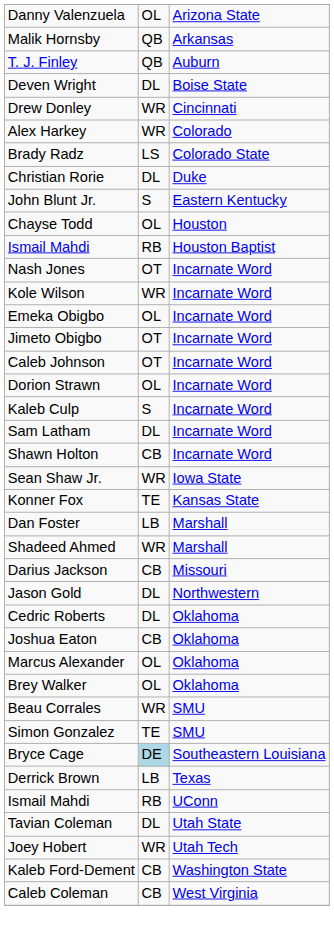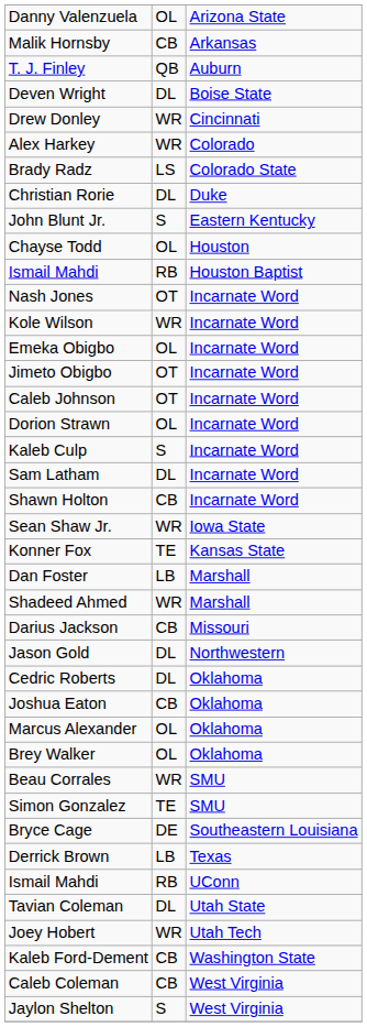 <table class="wikitable">
 <tr>
 </tr>
 <tr>
 <td>Danny Valenzuela</td>
 <td>OL</td>
 <td><a href='#'>Arizona State</a></td>
 </tr>
 <tr>
 <td>Malik Hornsby</td>
-<td>QB</td>
+<td>CB</td>
 <td><a href='#'>Arkansas</a></td>
 </tr>
 <tr>
 <td><a href='#'>T. J. Finley</a></td>
 <td>QB</td>
 <td><a href='#'>Auburn</a></td>
 </tr>
 <tr>
 <td>Deven Wright</td>
 <td>DL</td>
 <td><a href='#'>Boise State</a></td>
 </tr>
 <tr>
 <td>Drew Donley</td>
 <td>WR</td>
 <td><a href='#'>Cincinnati</a></td>
 </tr>
 <tr>
 <td>Alex Harkey</td>
 <td>WR</td>
 <td><a href='#'>Colorado</a></td>
 </tr>
 <tr>
 <td>Brady Radz</td>
 <td>LS</td>
 <td><a href='#'>Colorado State</a></td>
 </tr>
 <tr>
 <td>Christian Rorie</td>
 <td>DL</td>
 <td><a href='#'>Duke</a></td>
 </tr>
 <tr>
 <td>John Blunt Jr.</td>
 <td>S</td>
 <td><a href='#'>Eastern Kentucky</a></td>
 </tr>
 <tr>
 <td>Chayse Todd</td>
 <td>OL</td>
 <td><a href='#'>Houston</a></td>
 </tr>
 <tr>
 <td><a href='#'>Ismail Mahdi</a></td>
 <td>RB</td>
 <td><a href='#'>Houston Baptist</a></td>
 </tr>
 <tr>
 <td>Nash Jones</td>
 <td>OT</td>
 <td><a href='#'>Incarnate Word</a></td>
 </tr>
 <tr>
 <td>Kole Wilson</td>
 <td>WR</td>
 <td><a href='#'>Incarnate Word</a></td>
 </tr>
 <tr>
 <td>Emeka Obigbo</td>
 <td>OL</td>
 <td><a href='#'>Incarnate Word</a></td>
 </tr>
 <tr>
 <td>Jimeto Obigbo</td>
 <td>OT</td>
 <td><a href='#'>Incarnate Word</a></td>
 </tr>
 <tr>
 <td>Caleb Johnson</td>
 <td>OT</td>
 <td><a href='#'>Incarnate Word</a></td>
 </tr>
 <tr>
 <td>Dorion Strawn</td>
 <td>OL</td>
 <td><a href='#'>Incarnate Word</a></td>
 </tr>
 <tr>
 <td>Kaleb Culp</td>
 <td>S</td>
 <td><a href='#'>Incarnate Word</a></td>
 </tr>
 <tr>
 <td>Sam Latham</td>
 <td>DL</td>
 <td><a href='#'>Incarnate Word</a></td>
 </tr>
 <tr>
 <td>Shawn Holton</td>
 <td>CB</td>
 <td><a href='#'>Incarnate Word</a></td>
 </tr>
 <tr>
 <td>Sean Shaw Jr.</td>
 <td>WR</td>
 <td><a href='#'>Iowa State</a></td>
 </tr>
 <tr>
 <td>Konner Fox</td>
 <td>TE</td>
 <td><a href='#'>Kansas State</a></td>
 </tr>
 <tr>
 <td>Dan Foster</td>
 <td>LB</td>
 <td><a href='#'>Marshall</a></td>
 </tr>
 <tr>
 <td>Shadeed Ahmed</td>
 <td>WR</td>
 <td><a href='#'>Marshall</a></td>
 </tr>
 <tr>
 <td>Darius Jackson</td>
 <td>CB</td>
 <td><a href='#'>Missouri</a></td>
 </tr>
 <tr>
 <td>Jason Gold</td>
 <td>DL</td>
 <td><a href='#'>Northwestern</a></td>
 </tr>
 <tr>
 <td>Cedric Roberts</td>
 <td>DL</td>
 <td><a href='#'>Oklahoma</a></td>
 </tr>
 <tr>
 <td>Joshua Eaton</td>
 <td>CB</td>
 <td><a href='#'>Oklahoma</a></td>
 </tr>
 <tr>
 <td>Marcus Alexander</td>
 <td>OL</td>
 <td><a href='#'>Oklahoma</a></td>
 </tr>
 <tr>
 <td>Brey Walker</td>
 <td>OL</td>
 <td><a href='#'>Oklahoma</a></td>
 </tr>
 <tr>
 <td>Beau Corrales</td>
 <td>WR</td>
 <td><a href='#'>SMU</a></td>
 </tr>
 <tr>
 <td>Simon Gonzalez</td>
 <td>TE</td>
 <td><a href='#'>SMU</a></td>
 </tr>
 <tr>
 <td>Bryce Cage</td>
-<td style="background: lightblue;">DE</td>
+<td>DE</td>
 <td><a href='#'>Southeastern Louisiana</a></td>
 </tr>
 <tr>
 <td>Derrick Brown</td>
 <td>LB</td>
 <td><a href='#'>Texas</a></td>
 </tr>
 <tr>
 <td>Ismail Mahdi</td>
 <td>RB</td>
 <td><a href='#'>UConn</a></td>
 </tr>
 <tr>
 <td>Tavian Coleman</td>
 <td>DL</td>
 <td><a href='#'>Utah State</a></td>
 </tr>
 <tr>
 <td>Joey Hobert</td>
 <td>WR</td>
 <td><a href='#'>Utah Tech</a></td>
 </tr>
 <tr>
 <td>Kaleb Ford-Dement</td>
 <td>CB</td>
 <td><a href='#'>Washington State</a></td>
 </tr>
 <tr>
 <td>Caleb Coleman</td>
 <td>CB</td>
 <td><a href='#'>West Virginia</a></td>
 </tr>
 <tr>
+<td>Jaylon Shelton</td>
+<td>S</td>
+<td><a href='#'>West Virginia</a></td>
+</tr>
+<tr>
 </tr>
 </table>
